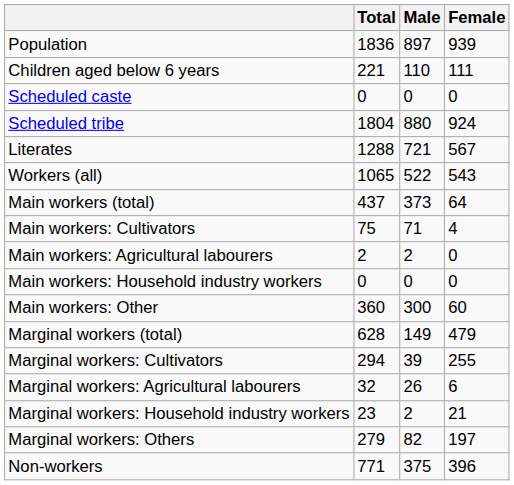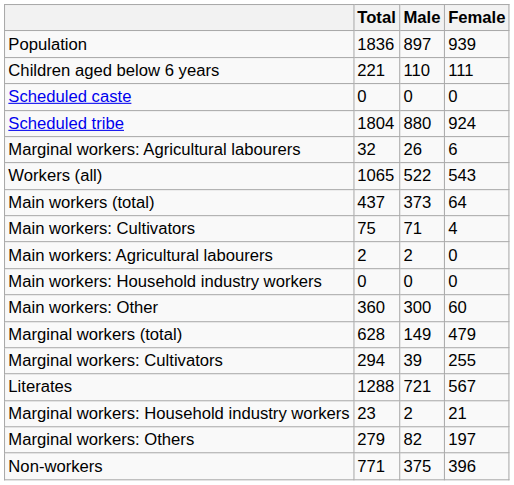 <table class="wikitable sortable">
 <tr>
 <th></th>
 <th>Total</th>
 <th>Male</th>
 <th>Female</th>
 </tr>
 <tr>
 <td>Population</td>
 <td>1836</td>
 <td>897</td>
 <td>939</td>
 </tr>
 <tr>
 <td>Children aged below 6 years</td>
 <td>221</td>
 <td>110</td>
 <td>111</td>
 </tr>
 <tr>
 <td><a href='#'>Scheduled caste</a></td>
 <td>0</td>
 <td>0</td>
 <td>0</td>
 </tr>
 <tr>
 <td><a href='#'>Scheduled tribe</a></td>
 <td>1804</td>
 <td>880</td>
 <td>924</td>
 </tr>
 <tr>
-<td>Literates</td>
-<td>1288</td>
-<td>721</td>
-<td>567</td>
+<td>Marginal workers: Agricultural labourers</td>
+<td>32</td>
+<td>26</td>
+<td>6</td>
 </tr>
 <tr>
 <td>Workers (all)</td>
 <td>1065</td>
 <td>522</td>
 <td>543</td>
 </tr>
 <tr>
 <td>Main workers (total)</td>
 <td>437</td>
 <td>373</td>
 <td>64</td>
 </tr>
 <tr>
 <td>Main workers: Cultivators</td>
 <td>75</td>
 <td>71</td>
 <td>4</td>
 </tr>
 <tr>
 <td>Main workers: Agricultural labourers</td>
 <td>2</td>
 <td>2</td>
 <td>0</td>
 </tr>
 <tr>
 <td>Main workers: Household industry workers</td>
 <td>0</td>
 <td>0</td>
 <td>0</td>
 </tr>
 <tr>
 <td>Main workers: Other</td>
 <td>360</td>
 <td>300</td>
 <td>60</td>
 </tr>
 <tr>
 <td>Marginal workers (total)</td>
 <td>628</td>
 <td>149</td>
 <td>479</td>
 </tr>
 <tr>
 <td>Marginal workers: Cultivators</td>
 <td>294</td>
 <td>39</td>
 <td>255</td>
 </tr>
 <tr>
-<td>Marginal workers: Agricultural labourers</td>
-<td>32</td>
-<td>26</td>
-<td>6</td>
+<td>Literates</td>
+<td>1288</td>
+<td>721</td>
+<td>567</td>
 </tr>
 <tr>
 <td>Marginal workers: Household industry workers</td>
 <td>23</td>
 <td>2</td>
 <td>21</td>
 </tr>
 <tr>
 <td>Marginal workers: Others</td>
 <td>279</td>
 <td>82</td>
 <td>197</td>
 </tr>
 <tr>
 <td>Non-workers</td>
 <td>771</td>
 <td>375</td>
 <td>396</td>
 </tr>
 </table>
